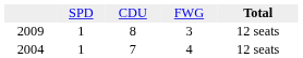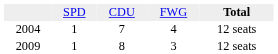 <table border="0" cellpadding="2" cellspacing="0" width="350">
 <tr bgcolor="#eeeeee" align="center">
 <td></td>
 <td><a href='#'>SPD</a></td>
 <td><a href='#'>CDU</a></td>
 <td><a href='#'>FWG</a></td>
 <td><strong>Total</strong></td>
 </tr>
 <tr align="center">
+<td>2004</td>
+<td>1</td>
+<td>7</td>
+<td>4</td>
+<td>12 seats</td>
+</tr>
+<tr align="center">
 <td>2009</td>
 <td>1</td>
 <td>8</td>
 <td>3</td>
 <td>12 seats</td>
 </tr>
-<tr align="center">
-<td>2004</td>
-<td>1</td>
-<td>7</td>
-<td>4</td>
-<td>12 seats</td>
-</tr>
 </table>
